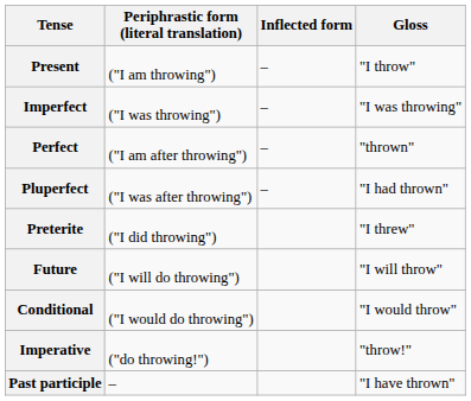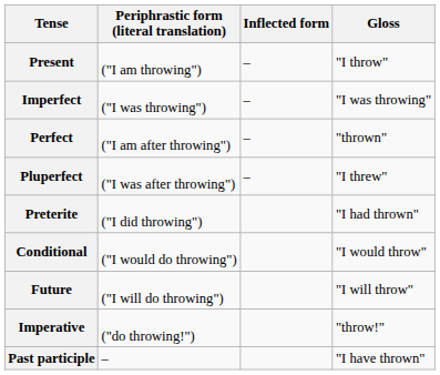 <table class="wikitable">
 <tr>
 <th>Tense</th>
 <th>Periphrastic form<br>(literal translation)</th>
 <th>Inflected form</th>
 <th>Gloss</th>
 </tr>
 <tr>
 <th>Present</th>
 <td><br>("I am throwing")</td>
 <td>–</td>
 <td>"I throw"</td>
 </tr>
 <tr>
 <th>Imperfect</th>
 <td><br>("I was throwing")</td>
 <td>–</td>
 <td>"I was throwing"</td>
 </tr>
 <tr>
 <th>Perfect</th>
 <td><br>("I am after throwing")</td>
 <td>–</td>
 <td>"thrown"</td>
 </tr>
 <tr>
 <th>Pluperfect</th>
 <td><br>("I was after throwing")</td>
 <td>–</td>
-<td>"I had thrown"</td>
+<td>"I threw"</td>
 </tr>
 <tr>
 <th>Preterite</th>
 <td><br>("I did throwing")</td>
 <td></td>
-<td>"I threw"</td>
+<td>"I had thrown"</td>
+</tr>
+<tr>
+<th>Conditional</th>
+<td><br>("I would do throwing")</td>
+<td></td>
+<td>"I would throw"</td>
 </tr>
 <tr>
 <th>Future</th>
 <td><br>("I will do throwing")</td>
 <td></td>
 <td>"I will throw"</td>
-</tr>
-<tr>
-<th>Conditional</th>
-<td><br>("I would do throwing")</td>
-<td></td>
-<td>"I would throw"</td>
 </tr>
 <tr>
 <th>Imperative</th>
 <td><br>("do throwing!")</td>
 <td></td>
 <td>"throw!"</td>
 </tr>
 <tr>
 <th>Past participle</th>
 <td>–</td>
 <td></td>
 <td>"I have thrown"</td>
 </tr>
 </table>
